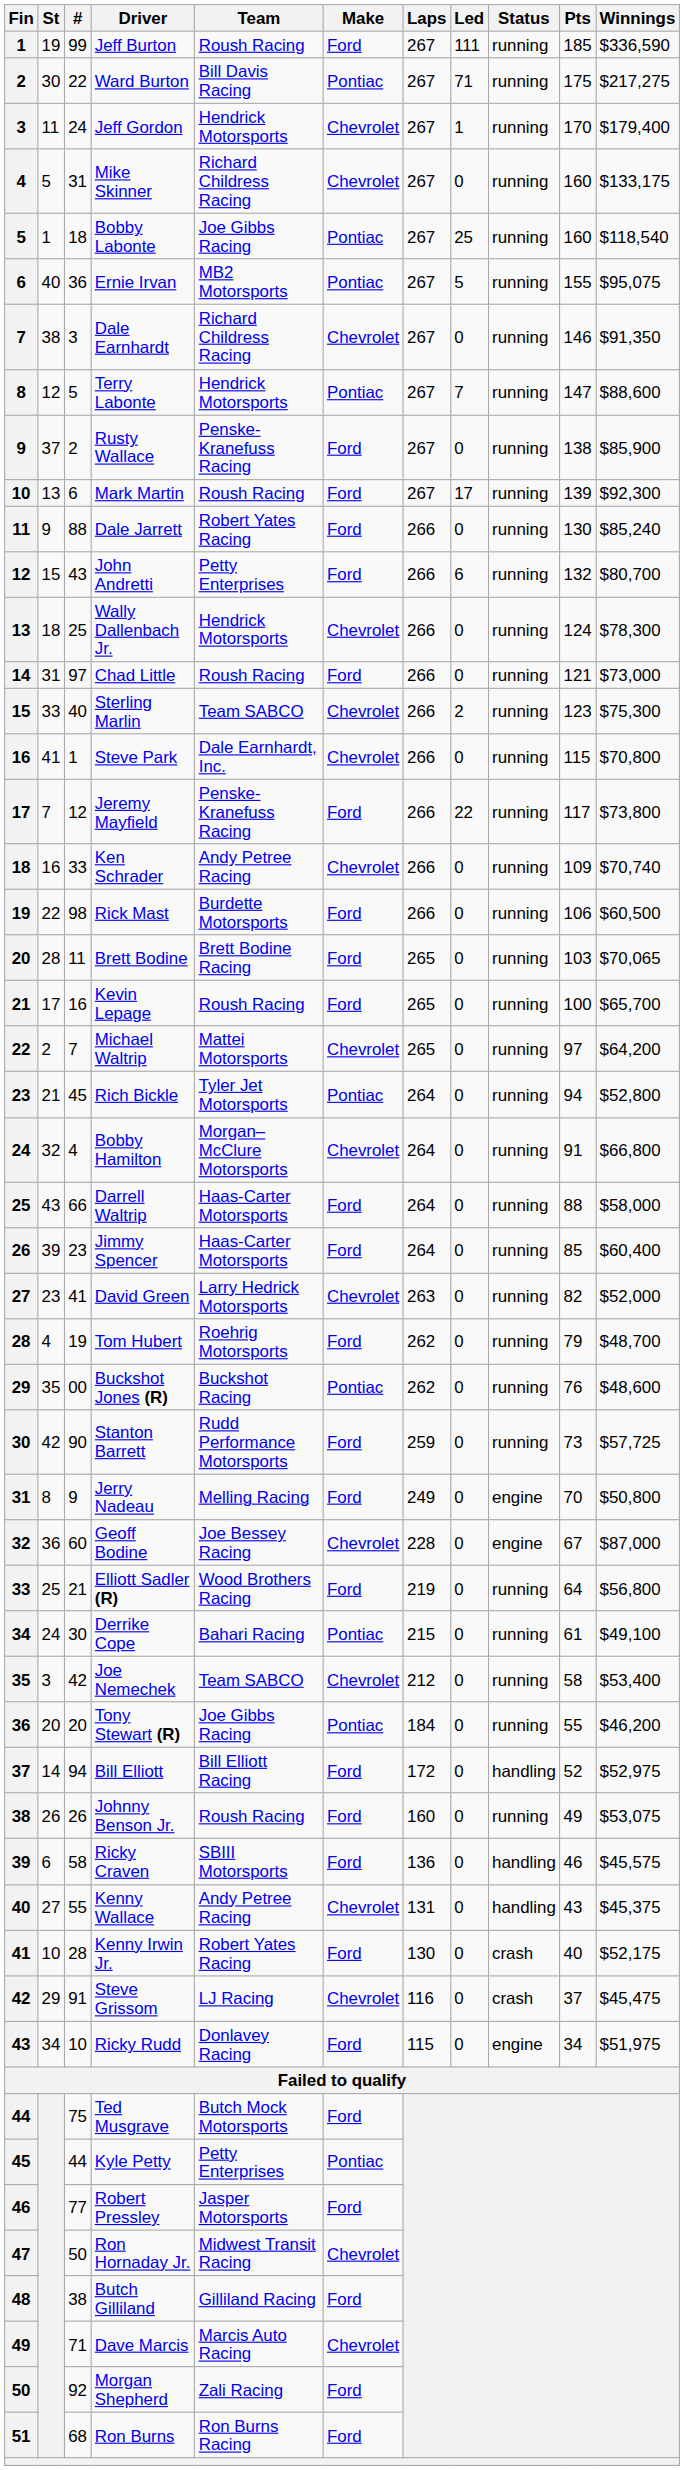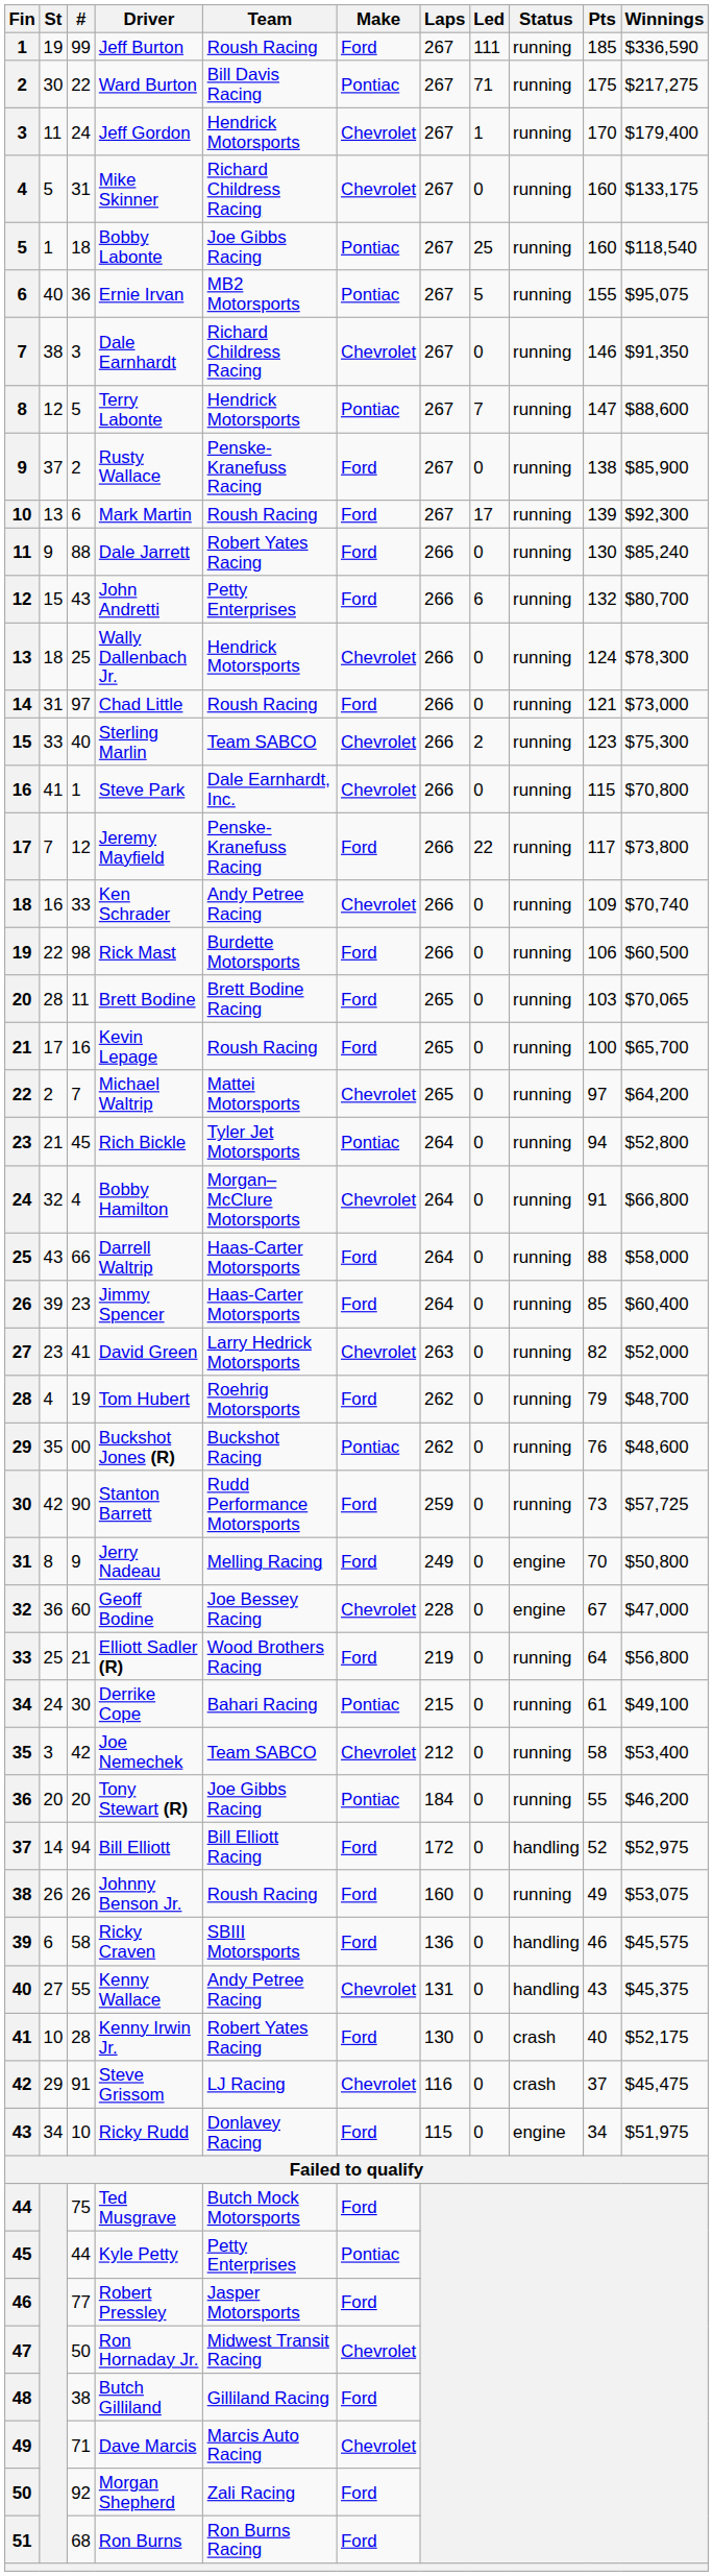 <table class="wikitable" style="font-size:95%">
 <tr>
 <th>Fin</th>
 <th>St</th>
 <th>#</th>
 <th>Driver</th>
 <th>Team</th>
 <th>Make</th>
 <th>Laps</th>
 <th>Led</th>
 <th>Status</th>
 <th>Pts</th>
 <th>Winnings</th>
 </tr>
 <tr>
 <th>1</th>
 <td>19</td>
 <td>99</td>
 <td><a href='#'>Jeff Burton</a></td>
 <td><a href='#'>Roush Racing</a></td>
 <td><a href='#'>Ford</a></td>
 <td>267</td>
 <td>111</td>
 <td>running</td>
 <td>185</td>
 <td>$336,590</td>
 </tr>
 <tr>
 <th>2</th>
 <td>30</td>
 <td>22</td>
 <td><a href='#'>Ward Burton</a></td>
 <td><a href='#'>Bill Davis Racing</a></td>
 <td><a href='#'>Pontiac</a></td>
 <td>267</td>
 <td>71</td>
 <td>running</td>
 <td>175</td>
 <td>$217,275</td>
 </tr>
 <tr>
 <th>3</th>
 <td>11</td>
 <td>24</td>
 <td><a href='#'>Jeff Gordon</a></td>
 <td><a href='#'>Hendrick Motorsports</a></td>
 <td><a href='#'>Chevrolet</a></td>
 <td>267</td>
 <td>1</td>
 <td>running</td>
 <td>170</td>
 <td>$179,400</td>
 </tr>
 <tr>
 <th>4</th>
 <td>5</td>
 <td>31</td>
 <td><a href='#'>Mike Skinner</a></td>
 <td><a href='#'>Richard Childress Racing</a></td>
 <td><a href='#'>Chevrolet</a></td>
 <td>267</td>
 <td>0</td>
 <td>running</td>
 <td>160</td>
 <td>$133,175</td>
 </tr>
 <tr>
 <th>5</th>
 <td>1</td>
 <td>18</td>
 <td><a href='#'>Bobby Labonte</a></td>
 <td><a href='#'>Joe Gibbs Racing</a></td>
 <td><a href='#'>Pontiac</a></td>
 <td>267</td>
 <td>25</td>
 <td>running</td>
 <td>160</td>
 <td>$118,540</td>
 </tr>
 <tr>
 <th>6</th>
 <td>40</td>
 <td>36</td>
 <td><a href='#'>Ernie Irvan</a></td>
 <td><a href='#'>MB2 Motorsports</a></td>
 <td><a href='#'>Pontiac</a></td>
 <td>267</td>
 <td>5</td>
 <td>running</td>
 <td>155</td>
 <td>$95,075</td>
 </tr>
 <tr>
 <th>7</th>
 <td>38</td>
 <td>3</td>
 <td><a href='#'>Dale Earnhardt</a></td>
 <td><a href='#'>Richard Childress Racing</a></td>
 <td><a href='#'>Chevrolet</a></td>
 <td>267</td>
 <td>0</td>
 <td>running</td>
 <td>146</td>
 <td>$91,350</td>
 </tr>
 <tr>
 <th>8</th>
 <td>12</td>
 <td>5</td>
 <td><a href='#'>Terry Labonte</a></td>
 <td><a href='#'>Hendrick Motorsports</a></td>
 <td><a href='#'>Pontiac</a></td>
 <td>267</td>
 <td>7</td>
 <td>running</td>
 <td>147</td>
 <td>$88,600</td>
 </tr>
 <tr>
 <th>9</th>
 <td>37</td>
 <td>2</td>
 <td><a href='#'>Rusty Wallace</a></td>
 <td><a href='#'>Penske-Kranefuss Racing</a></td>
 <td><a href='#'>Ford</a></td>
 <td>267</td>
 <td>0</td>
 <td>running</td>
 <td>138</td>
 <td>$85,900</td>
 </tr>
 <tr>
 <th>10</th>
 <td>13</td>
 <td>6</td>
 <td><a href='#'>Mark Martin</a></td>
 <td><a href='#'>Roush Racing</a></td>
 <td><a href='#'>Ford</a></td>
 <td>267</td>
 <td>17</td>
 <td>running</td>
 <td>139</td>
 <td>$92,300</td>
 </tr>
 <tr>
 <th>11</th>
 <td>9</td>
 <td>88</td>
 <td><a href='#'>Dale Jarrett</a></td>
 <td><a href='#'>Robert Yates Racing</a></td>
 <td><a href='#'>Ford</a></td>
 <td>266</td>
 <td>0</td>
 <td>running</td>
 <td>130</td>
 <td>$85,240</td>
 </tr>
 <tr>
 <th>12</th>
 <td>15</td>
 <td>43</td>
 <td><a href='#'>John Andretti</a></td>
 <td><a href='#'>Petty Enterprises</a></td>
 <td><a href='#'>Ford</a></td>
 <td>266</td>
 <td>6</td>
 <td>running</td>
 <td>132</td>
 <td>$80,700</td>
 </tr>
 <tr>
 <th>13</th>
 <td>18</td>
 <td>25</td>
 <td><a href='#'>Wally Dallenbach Jr.</a></td>
 <td><a href='#'>Hendrick Motorsports</a></td>
 <td><a href='#'>Chevrolet</a></td>
 <td>266</td>
 <td>0</td>
 <td>running</td>
 <td>124</td>
 <td>$78,300</td>
 </tr>
 <tr>
 <th>14</th>
 <td>31</td>
 <td>97</td>
 <td><a href='#'>Chad Little</a></td>
 <td><a href='#'>Roush Racing</a></td>
 <td><a href='#'>Ford</a></td>
 <td>266</td>
 <td>0</td>
 <td>running</td>
 <td>121</td>
 <td>$73,000</td>
 </tr>
 <tr>
 <th>15</th>
 <td>33</td>
 <td>40</td>
 <td><a href='#'>Sterling Marlin</a></td>
 <td><a href='#'>Team SABCO</a></td>
 <td><a href='#'>Chevrolet</a></td>
 <td>266</td>
 <td>2</td>
 <td>running</td>
 <td>123</td>
 <td>$75,300</td>
 </tr>
 <tr>
 <th>16</th>
 <td>41</td>
 <td>1</td>
 <td><a href='#'>Steve Park</a></td>
 <td><a href='#'>Dale Earnhardt, Inc.</a></td>
 <td><a href='#'>Chevrolet</a></td>
 <td>266</td>
 <td>0</td>
 <td>running</td>
 <td>115</td>
 <td>$70,800</td>
 </tr>
 <tr>
 <th>17</th>
 <td>7</td>
 <td>12</td>
 <td><a href='#'>Jeremy Mayfield</a></td>
 <td><a href='#'>Penske-Kranefuss Racing</a></td>
 <td><a href='#'>Ford</a></td>
 <td>266</td>
 <td>22</td>
 <td>running</td>
 <td>117</td>
 <td>$73,800</td>
 </tr>
 <tr>
 <th>18</th>
 <td>16</td>
 <td>33</td>
 <td><a href='#'>Ken Schrader</a></td>
 <td><a href='#'>Andy Petree Racing</a></td>
 <td><a href='#'>Chevrolet</a></td>
 <td>266</td>
 <td>0</td>
 <td>running</td>
 <td>109</td>
 <td>$70,740</td>
 </tr>
 <tr>
 <th>19</th>
 <td>22</td>
 <td>98</td>
 <td><a href='#'>Rick Mast</a></td>
 <td><a href='#'>Burdette Motorsports</a></td>
 <td><a href='#'>Ford</a></td>
 <td>266</td>
 <td>0</td>
 <td>running</td>
 <td>106</td>
 <td>$60,500</td>
 </tr>
 <tr>
 <th>20</th>
 <td>28</td>
 <td>11</td>
 <td><a href='#'>Brett Bodine</a></td>
 <td><a href='#'>Brett Bodine Racing</a></td>
 <td><a href='#'>Ford</a></td>
 <td>265</td>
 <td>0</td>
 <td>running</td>
 <td>103</td>
 <td>$70,065</td>
 </tr>
 <tr>
 <th>21</th>
 <td>17</td>
 <td>16</td>
 <td><a href='#'>Kevin Lepage</a></td>
 <td><a href='#'>Roush Racing</a></td>
 <td><a href='#'>Ford</a></td>
 <td>265</td>
 <td>0</td>
 <td>running</td>
 <td>100</td>
 <td>$65,700</td>
 </tr>
 <tr>
 <th>22</th>
 <td>2</td>
 <td>7</td>
 <td><a href='#'>Michael Waltrip</a></td>
 <td><a href='#'>Mattei Motorsports</a></td>
 <td><a href='#'>Chevrolet</a></td>
 <td>265</td>
 <td>0</td>
 <td>running</td>
 <td>97</td>
 <td>$64,200</td>
 </tr>
 <tr>
 <th>23</th>
 <td>21</td>
 <td>45</td>
 <td><a href='#'>Rich Bickle</a></td>
 <td><a href='#'>Tyler Jet Motorsports</a></td>
 <td><a href='#'>Pontiac</a></td>
 <td>264</td>
 <td>0</td>
 <td>running</td>
 <td>94</td>
 <td>$52,800</td>
 </tr>
 <tr>
 <th>24</th>
 <td>32</td>
 <td>4</td>
 <td><a href='#'>Bobby Hamilton</a></td>
 <td><a href='#'>Morgan–McClure Motorsports</a></td>
 <td><a href='#'>Chevrolet</a></td>
 <td>264</td>
 <td>0</td>
 <td>running</td>
 <td>91</td>
 <td>$66,800</td>
 </tr>
 <tr>
 <th>25</th>
 <td>43</td>
 <td>66</td>
 <td><a href='#'>Darrell Waltrip</a></td>
 <td><a href='#'>Haas-Carter Motorsports</a></td>
 <td><a href='#'>Ford</a></td>
 <td>264</td>
 <td>0</td>
 <td>running</td>
 <td>88</td>
 <td>$58,000</td>
 </tr>
 <tr>
 <th>26</th>
 <td>39</td>
 <td>23</td>
 <td><a href='#'>Jimmy Spencer</a></td>
 <td><a href='#'>Haas-Carter Motorsports</a></td>
 <td><a href='#'>Ford</a></td>
 <td>264</td>
 <td>0</td>
 <td>running</td>
 <td>85</td>
 <td>$60,400</td>
 </tr>
 <tr>
 <th>27</th>
 <td>23</td>
 <td>41</td>
 <td><a href='#'>David Green</a></td>
 <td><a href='#'>Larry Hedrick Motorsports</a></td>
 <td><a href='#'>Chevrolet</a></td>
 <td>263</td>
 <td>0</td>
 <td>running</td>
 <td>82</td>
 <td>$52,000</td>
 </tr>
 <tr>
 <th>28</th>
 <td>4</td>
 <td>19</td>
 <td><a href='#'>Tom Hubert</a></td>
 <td><a href='#'>Roehrig Motorsports</a></td>
 <td><a href='#'>Ford</a></td>
 <td>262</td>
 <td>0</td>
 <td>running</td>
 <td>79</td>
 <td>$48,700</td>
 </tr>
 <tr>
 <th>29</th>
 <td>35</td>
 <td>00</td>
 <td><a href='#'>Buckshot Jones</a> <strong>(R)</strong></td>
 <td><a href='#'>Buckshot Racing</a></td>
 <td><a href='#'>Pontiac</a></td>
 <td>262</td>
 <td>0</td>
 <td>running</td>
 <td>76</td>
 <td>$48,600</td>
 </tr>
 <tr>
 <th>30</th>
 <td>42</td>
 <td>90</td>
 <td><a href='#'>Stanton Barrett</a></td>
 <td><a href='#'>Rudd Performance Motorsports</a></td>
 <td><a href='#'>Ford</a></td>
 <td>259</td>
 <td>0</td>
 <td>running</td>
 <td>73</td>
 <td>$57,725</td>
 </tr>
 <tr>
 <th>31</th>
 <td>8</td>
 <td>9</td>
 <td><a href='#'>Jerry Nadeau</a></td>
 <td><a href='#'>Melling Racing</a></td>
 <td><a href='#'>Ford</a></td>
 <td>249</td>
 <td>0</td>
 <td>engine</td>
 <td>70</td>
 <td>$50,800</td>
 </tr>
 <tr>
 <th>32</th>
 <td>36</td>
 <td>60</td>
 <td><a href='#'>Geoff Bodine</a></td>
 <td><a href='#'>Joe Bessey Racing</a></td>
 <td><a href='#'>Chevrolet</a></td>
 <td>228</td>
 <td>0</td>
 <td>engine</td>
 <td>67</td>
-<td>$87,000</td>
+<td>$47,000</td>
 </tr>
 <tr>
 <th>33</th>
 <td>25</td>
 <td>21</td>
 <td><a href='#'>Elliott Sadler</a> <strong>(R)</strong></td>
 <td><a href='#'>Wood Brothers Racing</a></td>
 <td><a href='#'>Ford</a></td>
 <td>219</td>
 <td>0</td>
 <td>running</td>
 <td>64</td>
 <td>$56,800</td>
 </tr>
 <tr>
 <th>34</th>
 <td>24</td>
 <td>30</td>
 <td><a href='#'>Derrike Cope</a></td>
 <td><a href='#'>Bahari Racing</a></td>
 <td><a href='#'>Pontiac</a></td>
 <td>215</td>
 <td>0</td>
 <td>running</td>
 <td>61</td>
 <td>$49,100</td>
 </tr>
 <tr>
 <th>35</th>
 <td>3</td>
 <td>42</td>
 <td><a href='#'>Joe Nemechek</a></td>
 <td><a href='#'>Team SABCO</a></td>
 <td><a href='#'>Chevrolet</a></td>
 <td>212</td>
 <td>0</td>
 <td>running</td>
 <td>58</td>
 <td>$53,400</td>
 </tr>
 <tr>
 <th>36</th>
 <td>20</td>
 <td>20</td>
 <td><a href='#'>Tony Stewart</a> <strong>(R)</strong></td>
 <td><a href='#'>Joe Gibbs Racing</a></td>
 <td><a href='#'>Pontiac</a></td>
 <td>184</td>
 <td>0</td>
 <td>running</td>
 <td>55</td>
 <td>$46,200</td>
 </tr>
 <tr>
 <th>37</th>
 <td>14</td>
 <td>94</td>
 <td><a href='#'>Bill Elliott</a></td>
 <td><a href='#'>Bill Elliott Racing</a></td>
 <td><a href='#'>Ford</a></td>
 <td>172</td>
 <td>0</td>
 <td>handling</td>
 <td>52</td>
 <td>$52,975</td>
 </tr>
 <tr>
 <th>38</th>
 <td>26</td>
 <td>26</td>
 <td><a href='#'>Johnny Benson Jr.</a></td>
 <td><a href='#'>Roush Racing</a></td>
 <td><a href='#'>Ford</a></td>
 <td>160</td>
 <td>0</td>
 <td>running</td>
 <td>49</td>
 <td>$53,075</td>
 </tr>
 <tr>
 <th>39</th>
 <td>6</td>
 <td>58</td>
 <td><a href='#'>Ricky Craven</a></td>
 <td><a href='#'>SBIII Motorsports</a></td>
 <td><a href='#'>Ford</a></td>
 <td>136</td>
 <td>0</td>
 <td>handling</td>
 <td>46</td>
 <td>$45,575</td>
 </tr>
 <tr>
 <th>40</th>
 <td>27</td>
 <td>55</td>
 <td><a href='#'>Kenny Wallace</a></td>
 <td><a href='#'>Andy Petree Racing</a></td>
 <td><a href='#'>Chevrolet</a></td>
 <td>131</td>
 <td>0</td>
 <td>handling</td>
 <td>43</td>
 <td>$45,375</td>
 </tr>
 <tr>
 <th>41</th>
 <td>10</td>
 <td>28</td>
 <td><a href='#'>Kenny Irwin Jr.</a></td>
 <td><a href='#'>Robert Yates Racing</a></td>
 <td><a href='#'>Ford</a></td>
 <td>130</td>
 <td>0</td>
 <td>crash</td>
 <td>40</td>
 <td>$52,175</td>
 </tr>
 <tr>
 <th>42</th>
 <td>29</td>
 <td>91</td>
 <td><a href='#'>Steve Grissom</a></td>
 <td><a href='#'>LJ Racing</a></td>
 <td><a href='#'>Chevrolet</a></td>
 <td>116</td>
 <td>0</td>
 <td>crash</td>
 <td>37</td>
 <td>$45,475</td>
 </tr>
 <tr>
 <th>43</th>
 <td>34</td>
 <td>10</td>
 <td><a href='#'>Ricky Rudd</a></td>
 <td><a href='#'>Donlavey Racing</a></td>
 <td><a href='#'>Ford</a></td>
 <td>115</td>
 <td>0</td>
 <td>engine</td>
 <td>34</td>
 <td>$51,975</td>
 </tr>
 <tr>
 <th colspan="11">Failed to qualify</th>
 </tr>
 <tr>
 <th>44</th>
 <th rowspan="8"></th>
 <td>75</td>
 <td><a href='#'>Ted Musgrave</a></td>
 <td><a href='#'>Butch Mock Motorsports</a></td>
 <td><a href='#'>Ford</a></td>
 <th colspan="5" rowspan="8"></th>
 </tr>
 <tr>
 <th>45</th>
 <td>44</td>
 <td><a href='#'>Kyle Petty</a></td>
 <td><a href='#'>Petty Enterprises</a></td>
 <td><a href='#'>Pontiac</a></td>
 </tr>
 <tr>
 <th>46</th>
 <td>77</td>
 <td><a href='#'>Robert Pressley</a></td>
 <td><a href='#'>Jasper Motorsports</a></td>
 <td><a href='#'>Ford</a></td>
 </tr>
 <tr>
 <th>47</th>
 <td>50</td>
 <td><a href='#'>Ron Hornaday Jr.</a></td>
 <td><a href='#'>Midwest Transit Racing</a></td>
 <td><a href='#'>Chevrolet</a></td>
 </tr>
 <tr>
 <th>48</th>
 <td>38</td>
 <td><a href='#'>Butch Gilliland</a></td>
 <td><a href='#'>Gilliland Racing</a></td>
 <td><a href='#'>Ford</a></td>
 </tr>
 <tr>
 <th>49</th>
 <td>71</td>
 <td><a href='#'>Dave Marcis</a></td>
 <td><a href='#'>Marcis Auto Racing</a></td>
 <td><a href='#'>Chevrolet</a></td>
 </tr>
 <tr>
 <th>50</th>
 <td>92</td>
 <td><a href='#'>Morgan Shepherd</a></td>
 <td><a href='#'>Zali Racing</a></td>
 <td><a href='#'>Ford</a></td>
 </tr>
 <tr>
 <th>51</th>
 <td>68</td>
 <td><a href='#'>Ron Burns</a></td>
 <td><a href='#'>Ron Burns Racing</a></td>
 <td><a href='#'>Ford</a></td>
 </tr>
 <tr>
 <th colspan="11"></th>
 </tr>
 </table>
